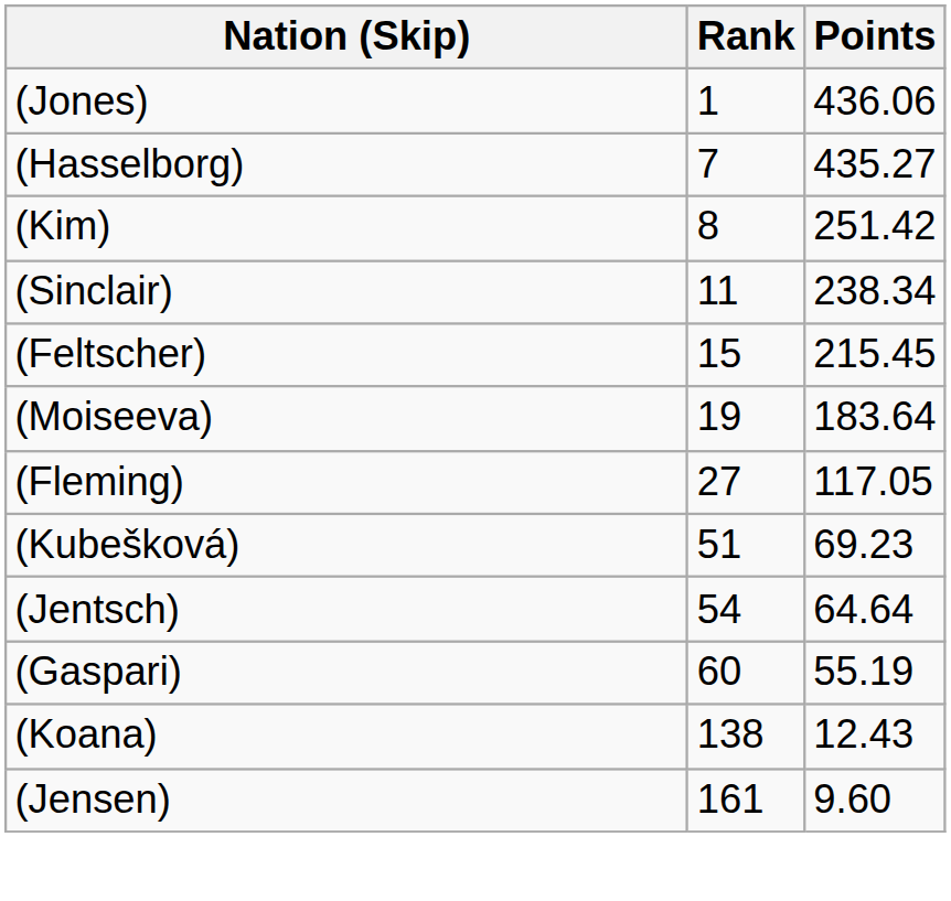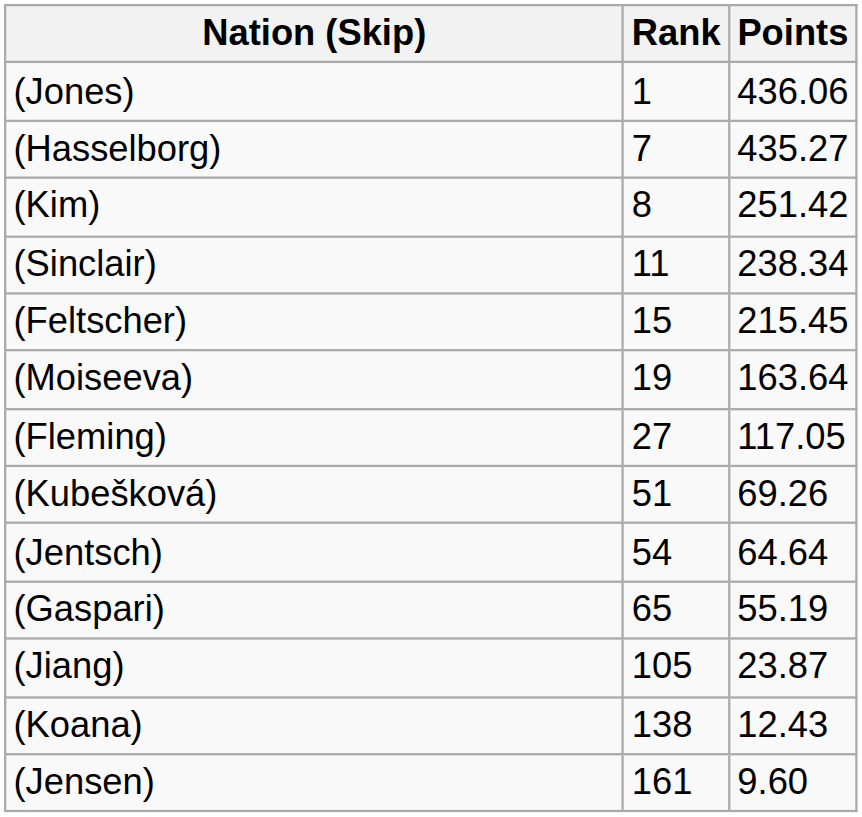 <table class="wikitable">
 <tr>
 <th width=265>Nation (Skip)</th>
 <th width=15>Rank</th>
 <th width=15>Points</th>
 </tr>
 <tr>
 <td> (Jones)</td>
 <td>1</td>
 <td>436.06</td>
 </tr>
 <tr>
 <td> (Hasselborg)</td>
 <td>7</td>
 <td>435.27</td>
 </tr>
 <tr>
 <td> (Kim)</td>
 <td>8</td>
 <td>251.42</td>
 </tr>
 <tr>
 <td> (Sinclair)</td>
 <td>11</td>
 <td>238.34</td>
 </tr>
 <tr>
 <td> (Feltscher)</td>
 <td>15</td>
 <td>215.45</td>
 </tr>
 <tr>
 <td> (Moiseeva)</td>
 <td>19</td>
-<td>183.64</td>
+<td>163.64</td>
 </tr>
 <tr>
 <td> (Fleming)</td>
 <td>27</td>
 <td>117.05</td>
 </tr>
 <tr>
 <td> (Kubešková)</td>
 <td>51</td>
-<td>69.23</td>
+<td>69.26</td>
 </tr>
 <tr>
 <td> (Jentsch)</td>
 <td>54</td>
 <td>64.64</td>
 </tr>
 <tr>
 <td> (Gaspari)</td>
-<td>60</td>
+<td>65</td>
 <td>55.19</td>
+</tr>
+<tr>
+<td> (Jiang)</td>
+<td>105</td>
+<td>23.87</td>
 </tr>
 <tr>
 <td> (Koana)</td>
 <td>138</td>
 <td>12.43</td>
 </tr>
 <tr>
 <td> (Jensen)</td>
 <td>161</td>
 <td>9.60</td>
 </tr>
 </table>
